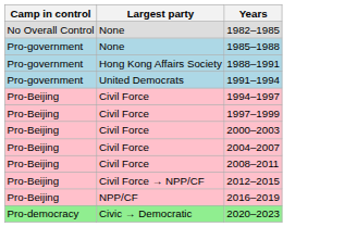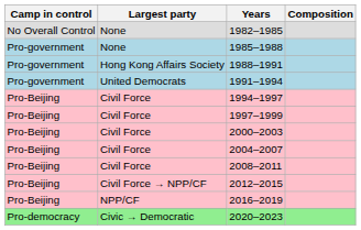 <table class="wikitable" style="font-size: 95%;">
 <tr>
 <th>Camp in control</th>
 <th>Largest party</th>
 <th>Years</th>
+<th>Composition</th>
 </tr>
 <tr ! style="background-color: #DDDDDD">
 <td>No Overall Control</td>
 <td>None</td>
 <td>1982–1985</td>
+<td></td>
 </tr>
 <tr ! style="background-color: LightBlue">
 <td>Pro-government</td>
 <td>None</td>
 <td>1985–1988</td>
+<td></td>
 </tr>
 <tr ! style="background-color: LightBlue">
 <td>Pro-government</td>
 <td>Hong Kong Affairs Society</td>
 <td>1988–1991</td>
+<td></td>
 </tr>
 <tr ! style="background-color: LightBlue">
 <td>Pro-government</td>
 <td>United Democrats</td>
 <td>1991–1994</td>
+<td></td>
 </tr>
 <tr ! style="background-color: Pink">
 <td>Pro-Beijing</td>
 <td>Civil Force</td>
 <td>1994–1997</td>
+<td></td>
 </tr>
 <tr ! style="background-color: Pink">
 <td>Pro-Beijing</td>
 <td>Civil Force</td>
 <td>1997–1999</td>
+<td></td>
 </tr>
 <tr ! style="background-color: Pink">
 <td>Pro-Beijing</td>
 <td>Civil Force</td>
 <td>2000–2003</td>
+<td></td>
 </tr>
 <tr ! style="background-color: Pink">
 <td>Pro-Beijing</td>
 <td>Civil Force</td>
 <td>2004–2007</td>
+<td></td>
 </tr>
 <tr ! style="background-color: Pink">
 <td>Pro-Beijing</td>
 <td>Civil Force</td>
 <td>2008–2011</td>
+<td></td>
 </tr>
 <tr ! style="background-color: Pink">
 <td>Pro-Beijing</td>
 <td>Civil Force → NPP/CF</td>
 <td>2012–2015</td>
+<td></td>
 </tr>
 <tr ! style="background-color: Pink">
 <td>Pro-Beijing</td>
 <td>NPP/CF</td>
 <td>2016–2019</td>
+<td></td>
 </tr>
 <tr ! style="background-color: LightGreen">
 <td>Pro-democracy</td>
 <td>Civic → Democratic</td>
 <td>2020–2023</td>
+<td></td>
 </tr>
 </table>
